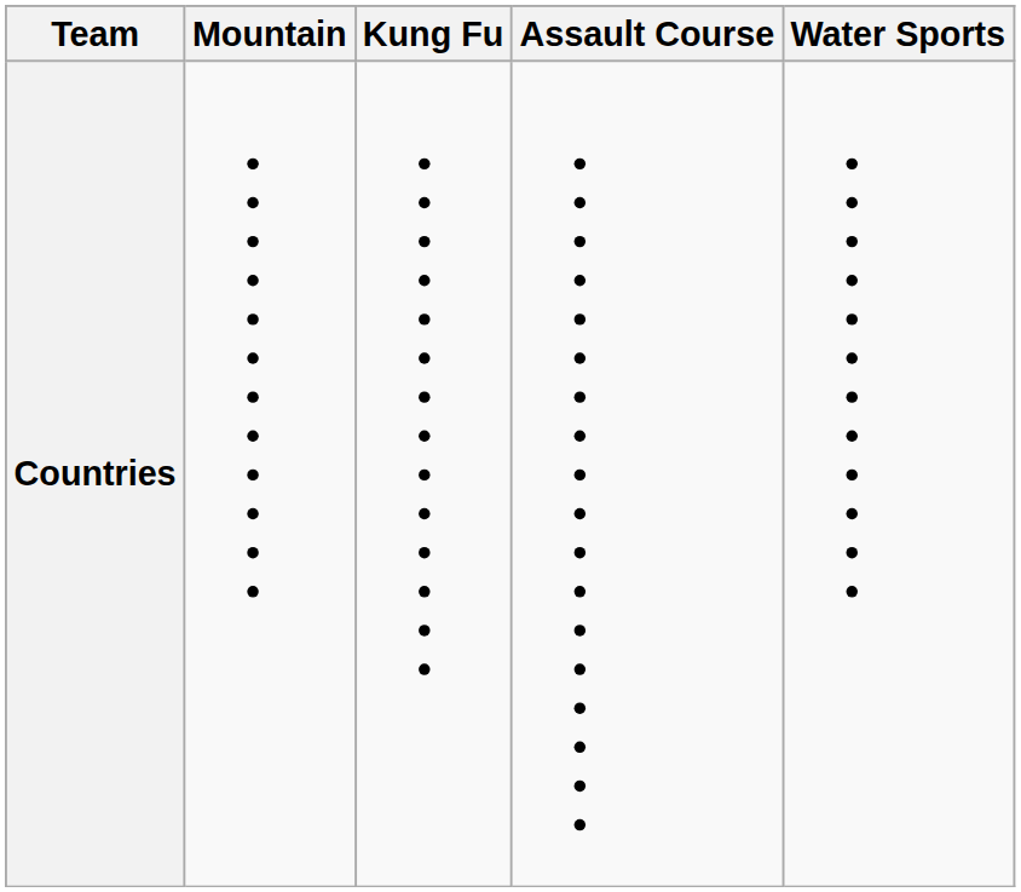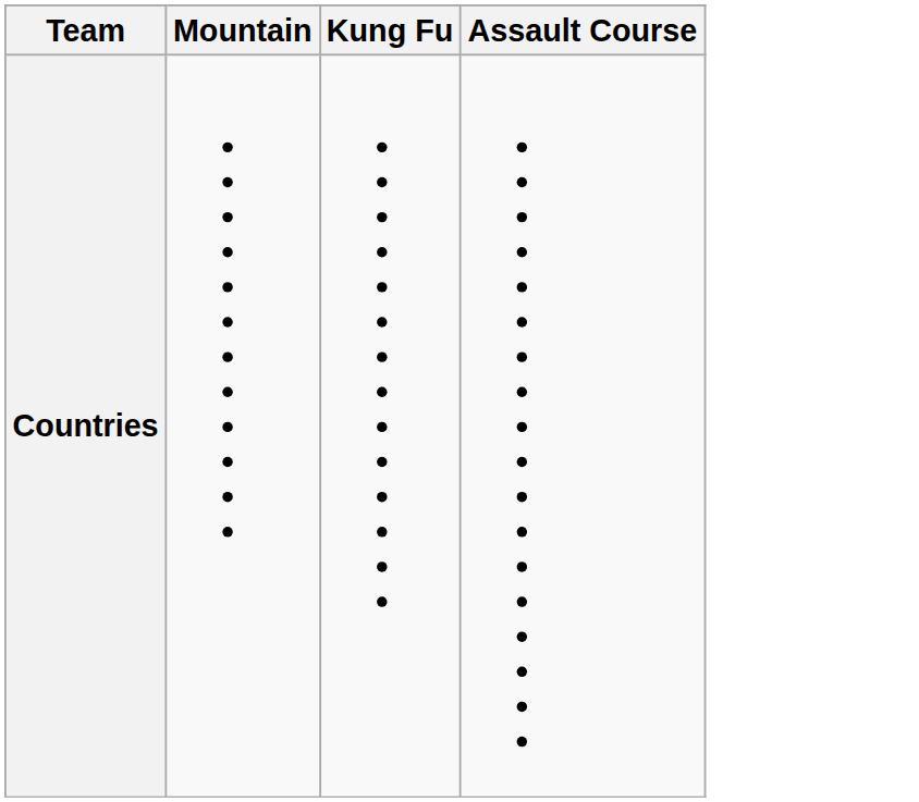 <table class="wikitable sortable" style="font-size:95%;">
 <tr>
 <th>Team</th>
 <th>Mountain</th>
 <th>Kung Fu</th>
 <th>Assault Course</th>
-<th>Water Sports</th>
 </tr>
 <tr>
 <th>Countries</th>
 <td valign=top><br><ul><li></li><li></li><li></li><li></li><li></li><li></li><li></li><li></li><li></li><li></li><li></li><li></li></ul></td>
 <td valign=top><br><ul><li></li><li></li><li></li><li></li><li></li><li></li><li></li><li></li><li></li><li></li><li></li><li></li><li></li><li></li></ul></td>
 <td valign=top><br><ul><li></li><li></li><li></li><li></li><li></li><li></li><li></li><li></li><li></li><li></li><li></li><li></li><li></li><li></li><li></li><li></li><li></li><li></li></ul></td>
-<td valign=top><br><ul><li></li><li></li><li></li><li></li><li></li><li></li><li></li><li></li><li></li><li></li><li></li><li></li></ul></td>
 </tr>
 </table>
